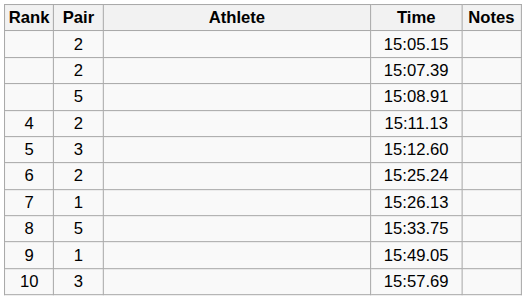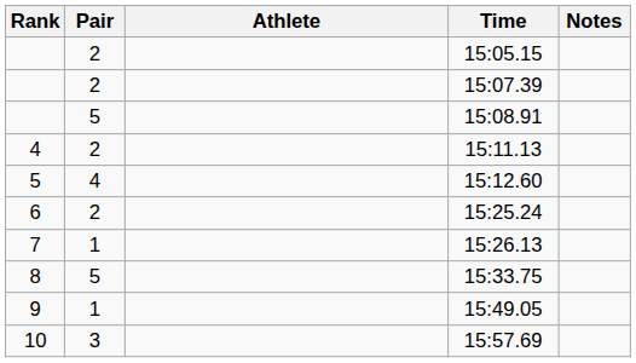 <table class=wikitable style="text-align:center">
 <tr>
 <th width=40>Rank</th>
 <th width=40>Pair</th>
 <th width=250>Athlete</th>
 <th width=80>Time</th>
 <th width=50>Notes</th>
 </tr>
 <tr>
 <td></td>
 <td>2</td>
 <td align=left></td>
 <td>15:05.15</td>
 <td></td>
 </tr>
 <tr>
 <td></td>
 <td>2</td>
 <td align=left></td>
 <td>15:07.39</td>
 <td></td>
 </tr>
 <tr>
 <td></td>
 <td>5</td>
 <td align=left></td>
 <td>15:08.91</td>
 <td></td>
 </tr>
 <tr>
 <td>4</td>
 <td>2</td>
 <td align=left></td>
 <td>15:11.13</td>
 <td></td>
 </tr>
 <tr>
 <td>5</td>
-<td>3</td>
+<td>4</td>
 <td align=left></td>
 <td>15:12.60</td>
 <td></td>
 </tr>
 <tr>
 <td>6</td>
 <td>2</td>
 <td align=left></td>
 <td>15:25.24</td>
 <td></td>
 </tr>
 <tr>
 <td>7</td>
 <td>1</td>
 <td align=left></td>
 <td>15:26.13</td>
 <td></td>
 </tr>
 <tr>
 <td>8</td>
 <td>5</td>
 <td align=left></td>
 <td>15:33.75</td>
 <td></td>
 </tr>
 <tr>
 <td>9</td>
 <td>1</td>
 <td align=left></td>
 <td>15:49.05</td>
 <td></td>
 </tr>
 <tr>
 <td>10</td>
 <td>3</td>
 <td align=left></td>
 <td>15:57.69</td>
 <td></td>
 </tr>
 </table>
